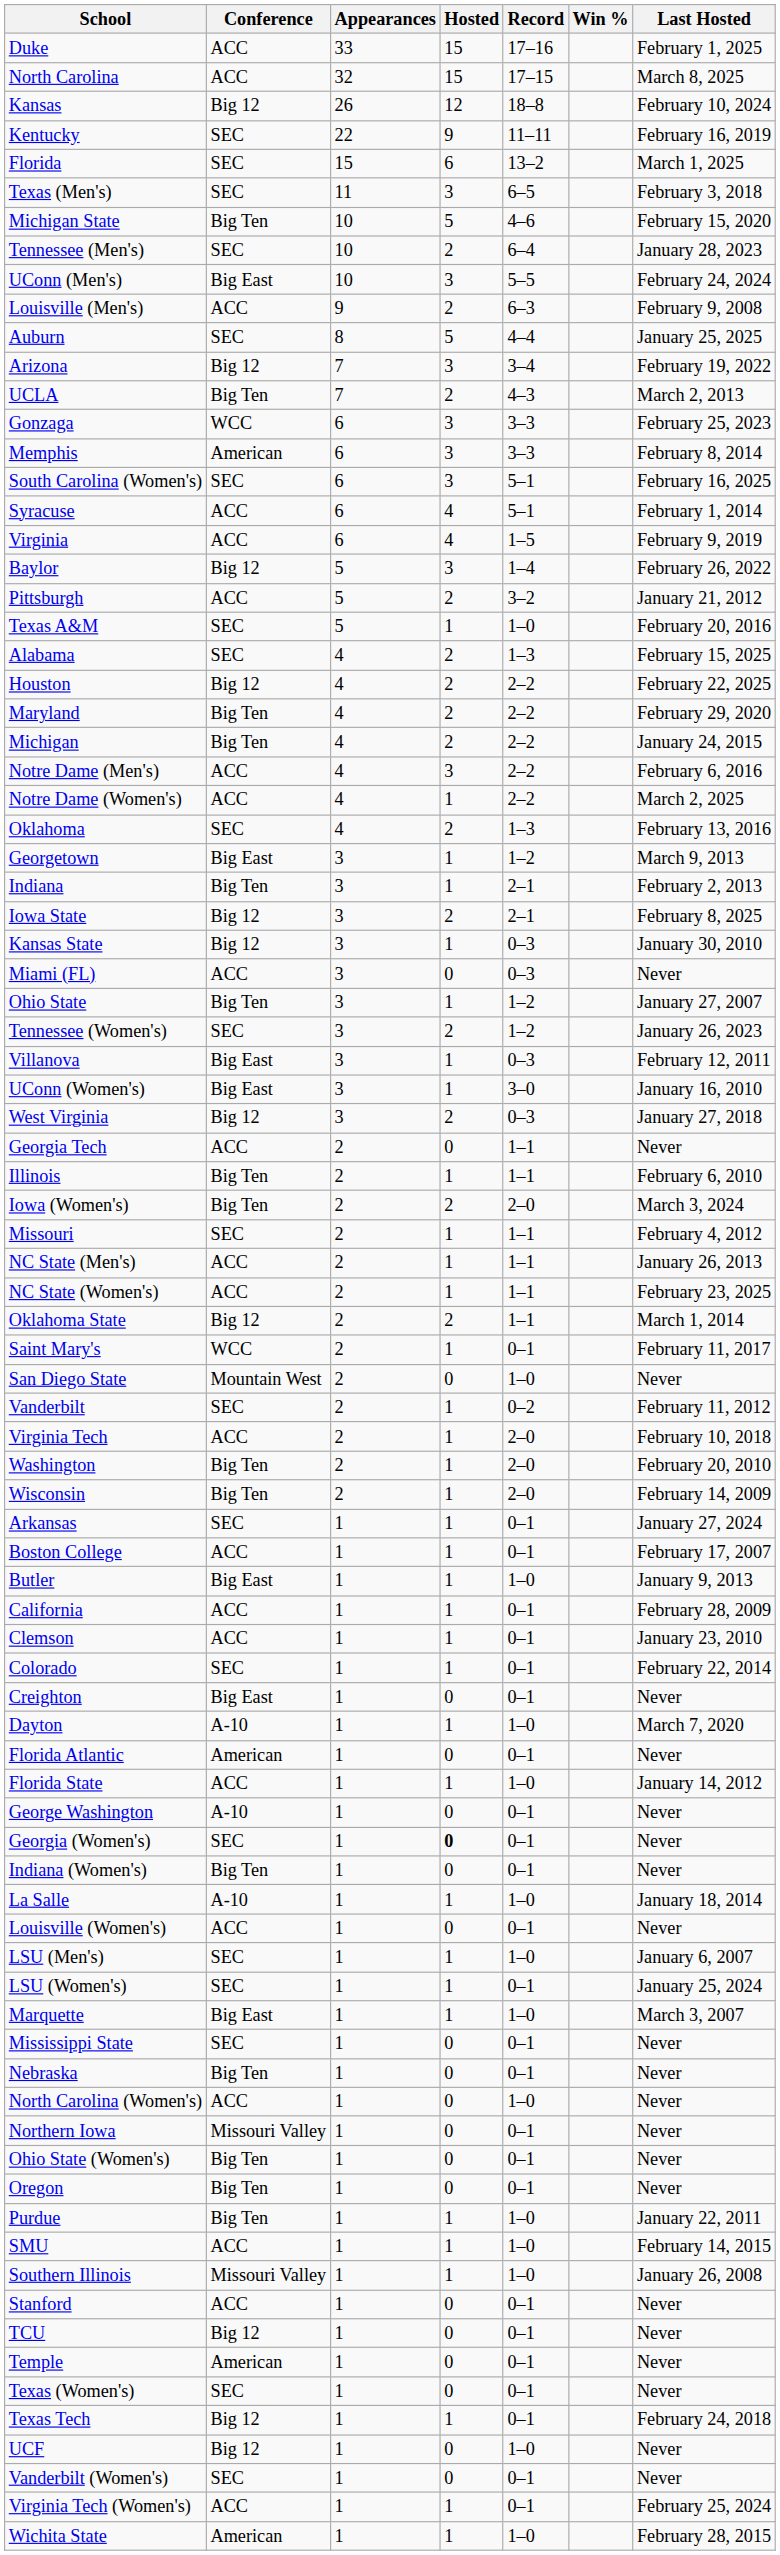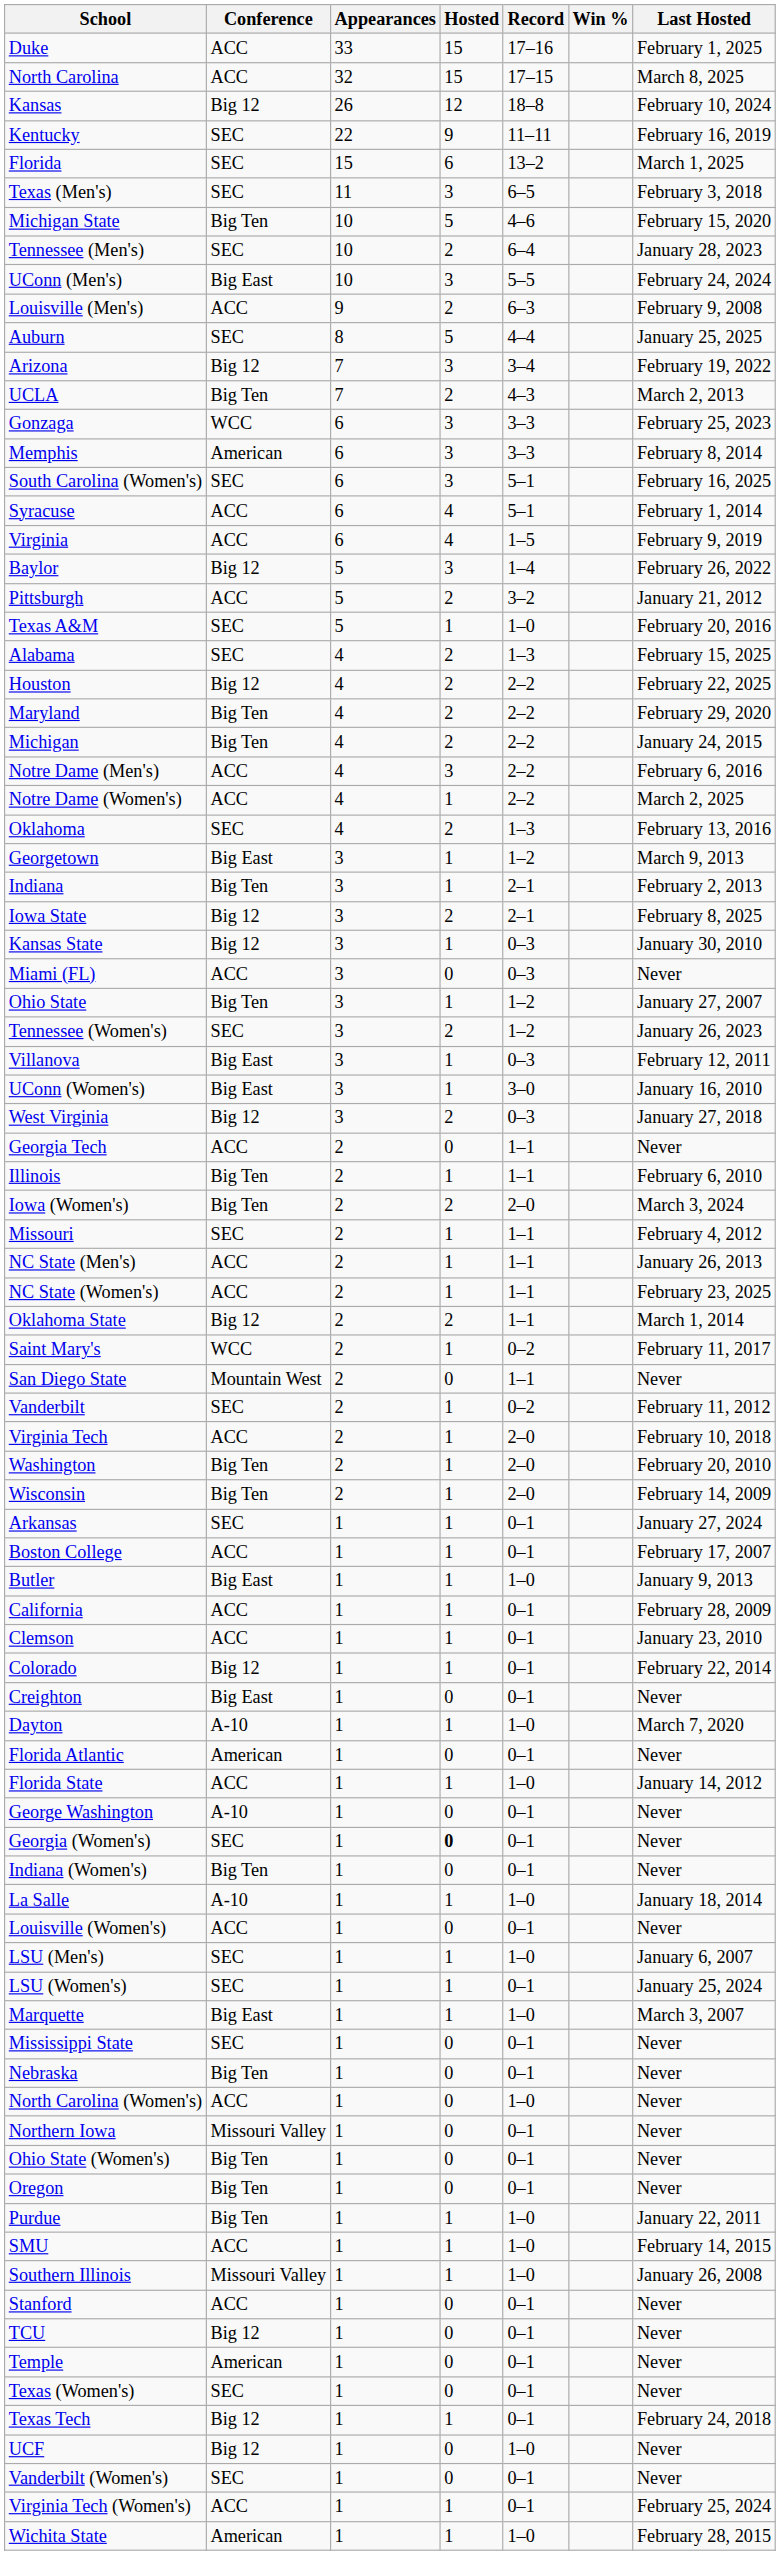 <table class="wikitable sortable">
 <tr>
 <th>School</th>
 <th>Conference</th>
 <th>Appearances</th>
 <th>Hosted</th>
 <th>Record</th>
 <th>Win %</th>
 <th>Last Hosted</th>
 </tr>
 <tr>
 <td><a href='#'>Duke</a></td>
 <td>ACC</td>
 <td>33</td>
 <td>15</td>
 <td>17–16</td>
 <td></td>
 <td>February 1, 2025</td>
 </tr>
 <tr>
 <td><a href='#'>North Carolina</a></td>
 <td>ACC</td>
 <td>32</td>
 <td>15</td>
 <td>17–15</td>
 <td></td>
 <td>March 8, 2025</td>
 </tr>
 <tr>
 <td><a href='#'>Kansas</a></td>
 <td>Big 12</td>
 <td>26</td>
 <td>12</td>
 <td>18–8</td>
 <td></td>
 <td>February 10, 2024</td>
 </tr>
 <tr>
 <td><a href='#'>Kentucky</a></td>
 <td>SEC</td>
 <td>22</td>
 <td>9</td>
 <td>11–11</td>
 <td></td>
 <td>February 16, 2019</td>
 </tr>
 <tr>
 <td><a href='#'>Florida</a></td>
 <td>SEC</td>
 <td>15</td>
 <td>6</td>
 <td>13–2</td>
 <td></td>
 <td>March 1, 2025</td>
 </tr>
 <tr>
 <td><a href='#'>Texas</a> (Men's)</td>
 <td>SEC</td>
 <td>11</td>
 <td>3</td>
 <td>6–5</td>
 <td></td>
 <td>February 3, 2018</td>
 </tr>
 <tr>
 <td><a href='#'>Michigan State</a></td>
 <td>Big Ten</td>
 <td>10</td>
 <td>5</td>
 <td>4–6</td>
 <td></td>
 <td>February 15, 2020</td>
 </tr>
 <tr>
 <td><a href='#'>Tennessee</a> (Men's)</td>
 <td>SEC</td>
 <td>10</td>
 <td>2</td>
 <td>6–4</td>
 <td></td>
 <td>January 28, 2023</td>
 </tr>
 <tr>
 <td><a href='#'>UConn</a> (Men's)</td>
 <td>Big East</td>
 <td>10</td>
 <td>3</td>
 <td>5–5</td>
 <td></td>
 <td>February 24, 2024</td>
 </tr>
 <tr>
 <td><a href='#'>Louisville</a> (Men's)</td>
 <td>ACC</td>
 <td>9</td>
 <td>2</td>
 <td>6–3</td>
 <td></td>
 <td>February 9, 2008</td>
 </tr>
 <tr>
 <td><a href='#'>Auburn</a></td>
 <td>SEC</td>
 <td>8</td>
 <td>5</td>
 <td>4–4</td>
 <td></td>
 <td>January 25, 2025</td>
 </tr>
 <tr>
 <td><a href='#'>Arizona</a></td>
 <td>Big 12</td>
 <td>7</td>
 <td>3</td>
 <td>3–4</td>
 <td></td>
 <td>February 19, 2022</td>
 </tr>
 <tr>
 <td><a href='#'>UCLA</a></td>
 <td>Big Ten</td>
 <td>7</td>
 <td>2</td>
 <td>4–3</td>
 <td></td>
 <td>March 2, 2013</td>
 </tr>
 <tr>
 <td><a href='#'>Gonzaga</a></td>
 <td>WCC</td>
 <td>6</td>
 <td>3</td>
 <td>3–3</td>
 <td></td>
 <td>February 25, 2023</td>
 </tr>
 <tr>
 <td><a href='#'>Memphis</a></td>
 <td>American</td>
 <td>6</td>
 <td>3</td>
 <td>3–3</td>
 <td></td>
 <td>February 8, 2014</td>
 </tr>
 <tr>
 <td><a href='#'>South Carolina</a> (Women's)</td>
 <td>SEC</td>
 <td>6</td>
 <td>3</td>
 <td>5–1</td>
 <td></td>
 <td>February 16, 2025</td>
 </tr>
 <tr>
 <td><a href='#'>Syracuse</a></td>
 <td>ACC</td>
 <td>6</td>
 <td>4</td>
 <td>5–1</td>
 <td></td>
 <td>February 1, 2014</td>
 </tr>
 <tr>
 <td><a href='#'>Virginia</a></td>
 <td>ACC</td>
 <td>6</td>
 <td>4</td>
 <td>1–5</td>
 <td></td>
 <td>February 9, 2019</td>
 </tr>
 <tr>
 <td><a href='#'>Baylor</a></td>
 <td>Big 12</td>
 <td>5</td>
 <td>3</td>
 <td>1–4</td>
 <td></td>
 <td>February 26, 2022</td>
 </tr>
 <tr>
 <td><a href='#'>Pittsburgh</a></td>
 <td>ACC</td>
 <td>5</td>
 <td>2</td>
 <td>3–2</td>
 <td></td>
 <td>January 21, 2012</td>
 </tr>
 <tr>
 <td><a href='#'>Texas A&M</a></td>
 <td>SEC</td>
 <td>5</td>
 <td>1</td>
 <td>1–0</td>
 <td></td>
 <td>February 20, 2016</td>
 </tr>
 <tr>
 <td><a href='#'>Alabama</a></td>
 <td>SEC</td>
 <td>4</td>
 <td>2</td>
 <td>1–3</td>
 <td></td>
 <td>February 15, 2025</td>
 </tr>
 <tr>
 <td><a href='#'>Houston</a></td>
 <td>Big 12</td>
 <td>4</td>
 <td>2</td>
 <td>2–2</td>
 <td></td>
 <td>February 22, 2025</td>
 </tr>
 <tr>
 <td><a href='#'>Maryland</a></td>
 <td>Big Ten</td>
 <td>4</td>
 <td>2</td>
 <td>2–2</td>
 <td></td>
 <td>February 29, 2020</td>
 </tr>
 <tr>
 <td><a href='#'>Michigan</a></td>
 <td>Big Ten</td>
 <td>4</td>
 <td>2</td>
 <td>2–2</td>
 <td></td>
 <td>January 24, 2015</td>
 </tr>
 <tr>
 <td><a href='#'>Notre Dame</a> (Men's)</td>
 <td>ACC</td>
 <td>4</td>
 <td>3</td>
 <td>2–2</td>
 <td></td>
 <td>February 6, 2016</td>
 </tr>
 <tr>
 <td><a href='#'>Notre Dame</a> (Women's)</td>
 <td>ACC</td>
 <td>4</td>
 <td>1</td>
 <td>2–2</td>
 <td></td>
 <td>March 2, 2025</td>
 </tr>
 <tr>
 <td><a href='#'>Oklahoma</a></td>
 <td>SEC</td>
 <td>4</td>
 <td>2</td>
 <td>1–3</td>
 <td></td>
 <td>February 13, 2016</td>
 </tr>
 <tr>
 <td><a href='#'>Georgetown</a></td>
 <td>Big East</td>
 <td>3</td>
 <td>1</td>
 <td>1–2</td>
 <td></td>
 <td>March 9, 2013</td>
 </tr>
 <tr>
 <td><a href='#'>Indiana</a></td>
 <td>Big Ten</td>
 <td>3</td>
 <td>1</td>
 <td>2–1</td>
 <td></td>
 <td>February 2, 2013</td>
 </tr>
 <tr>
 <td><a href='#'>Iowa State</a></td>
 <td>Big 12</td>
 <td>3</td>
 <td>2</td>
 <td>2–1</td>
 <td></td>
 <td>February 8, 2025</td>
 </tr>
 <tr>
 <td><a href='#'>Kansas State</a></td>
 <td>Big 12</td>
 <td>3</td>
 <td>1</td>
 <td>0–3</td>
 <td></td>
 <td>January 30, 2010</td>
 </tr>
 <tr>
 <td><a href='#'>Miami (FL)</a></td>
 <td>ACC</td>
 <td>3</td>
 <td>0</td>
 <td>0–3</td>
 <td></td>
 <td>Never</td>
 </tr>
 <tr>
 <td><a href='#'>Ohio State</a></td>
 <td>Big Ten</td>
 <td>3</td>
 <td>1</td>
 <td>1–2</td>
 <td></td>
 <td>January 27, 2007</td>
 </tr>
 <tr>
 <td><a href='#'>Tennessee</a> (Women's)</td>
 <td>SEC</td>
 <td>3</td>
 <td>2</td>
 <td>1–2</td>
 <td></td>
 <td>January 26, 2023</td>
 </tr>
 <tr>
 <td><a href='#'>Villanova</a></td>
 <td>Big East</td>
 <td>3</td>
 <td>1</td>
 <td>0–3</td>
 <td></td>
 <td>February 12, 2011</td>
 </tr>
 <tr>
 <td><a href='#'>UConn</a> (Women's)</td>
 <td>Big East</td>
 <td>3</td>
 <td>1</td>
 <td>3–0</td>
 <td></td>
 <td>January 16, 2010</td>
 </tr>
 <tr>
 <td><a href='#'>West Virginia</a></td>
 <td>Big 12</td>
 <td>3</td>
 <td>2</td>
 <td>0–3</td>
 <td></td>
 <td>January 27, 2018</td>
 </tr>
 <tr>
 <td><a href='#'>Georgia Tech</a></td>
 <td>ACC</td>
 <td>2</td>
 <td>0</td>
 <td>1–1</td>
 <td></td>
 <td>Never</td>
 </tr>
 <tr>
 <td><a href='#'>Illinois</a></td>
 <td>Big Ten</td>
 <td>2</td>
 <td>1</td>
 <td>1–1</td>
 <td></td>
 <td>February 6, 2010</td>
 </tr>
 <tr>
 <td><a href='#'>Iowa</a> (Women's)</td>
 <td>Big Ten</td>
 <td>2</td>
 <td>2</td>
 <td>2–0</td>
 <td></td>
 <td>March 3, 2024</td>
 </tr>
 <tr>
 <td><a href='#'>Missouri</a></td>
 <td>SEC</td>
 <td>2</td>
 <td>1</td>
 <td>1–1</td>
 <td></td>
 <td>February 4, 2012</td>
 </tr>
 <tr>
 <td><a href='#'>NC State</a> (Men's)</td>
 <td>ACC</td>
 <td>2</td>
 <td>1</td>
 <td>1–1</td>
 <td></td>
 <td>January 26, 2013</td>
 </tr>
 <tr>
 <td><a href='#'>NC State</a> (Women's)</td>
 <td>ACC</td>
 <td>2</td>
 <td>1</td>
 <td>1–1</td>
 <td></td>
 <td>February 23, 2025</td>
 </tr>
 <tr>
 <td><a href='#'>Oklahoma State</a></td>
 <td>Big 12</td>
 <td>2</td>
 <td>2</td>
 <td>1–1</td>
 <td></td>
 <td>March 1, 2014</td>
 </tr>
 <tr>
 <td><a href='#'>Saint Mary's</a></td>
 <td>WCC</td>
 <td>2</td>
 <td>1</td>
-<td>0–1</td>
+<td>0–2</td>
 <td></td>
 <td>February 11, 2017</td>
 </tr>
 <tr>
 <td><a href='#'>San Diego State</a></td>
 <td>Mountain West</td>
 <td>2</td>
 <td>0</td>
-<td>1–0</td>
+<td>1–1</td>
 <td></td>
 <td>Never</td>
 </tr>
 <tr>
 <td><a href='#'>Vanderbilt</a></td>
 <td>SEC</td>
 <td>2</td>
 <td>1</td>
 <td>0–2</td>
 <td></td>
 <td>February 11, 2012</td>
 </tr>
 <tr>
 <td><a href='#'>Virginia Tech</a></td>
 <td>ACC</td>
 <td>2</td>
 <td>1</td>
 <td>2–0</td>
 <td></td>
 <td>February 10, 2018</td>
 </tr>
 <tr>
 <td><a href='#'>Washington</a></td>
 <td>Big Ten</td>
 <td>2</td>
 <td>1</td>
 <td>2–0</td>
 <td></td>
 <td>February 20, 2010</td>
 </tr>
 <tr>
 <td><a href='#'>Wisconsin</a></td>
 <td>Big Ten</td>
 <td>2</td>
 <td>1</td>
 <td>2–0</td>
 <td></td>
 <td>February 14, 2009</td>
 </tr>
 <tr>
 <td><a href='#'>Arkansas</a></td>
 <td>SEC</td>
 <td>1</td>
 <td>1</td>
 <td>0–1</td>
 <td></td>
 <td>January 27, 2024</td>
 </tr>
 <tr>
 <td><a href='#'>Boston College</a></td>
 <td>ACC</td>
 <td>1</td>
 <td>1</td>
 <td>0–1</td>
 <td></td>
 <td>February 17, 2007</td>
 </tr>
 <tr>
 <td><a href='#'>Butler</a></td>
 <td>Big East</td>
 <td>1</td>
 <td>1</td>
 <td>1–0</td>
 <td></td>
 <td>January 9, 2013</td>
 </tr>
 <tr>
 <td><a href='#'>California</a></td>
 <td>ACC</td>
 <td>1</td>
 <td>1</td>
 <td>0–1</td>
 <td></td>
 <td>February 28, 2009</td>
 </tr>
 <tr>
 <td><a href='#'>Clemson</a></td>
 <td>ACC</td>
 <td>1</td>
 <td>1</td>
 <td>0–1</td>
 <td></td>
 <td>January 23, 2010</td>
 </tr>
 <tr>
 <td><a href='#'>Colorado</a></td>
-<td>SEC</td>
+<td>Big 12</td>
 <td>1</td>
 <td>1</td>
 <td>0–1</td>
 <td></td>
 <td>February 22, 2014</td>
 </tr>
 <tr>
 <td><a href='#'>Creighton</a></td>
 <td>Big East</td>
 <td>1</td>
 <td>0</td>
 <td>0–1</td>
 <td></td>
 <td>Never</td>
 </tr>
 <tr>
 <td><a href='#'>Dayton</a></td>
 <td>A-10</td>
 <td>1</td>
 <td>1</td>
 <td>1–0</td>
 <td></td>
 <td>March 7, 2020</td>
 </tr>
 <tr>
 <td><a href='#'>Florida Atlantic</a></td>
 <td>American</td>
 <td>1</td>
 <td>0</td>
 <td>0–1</td>
 <td></td>
 <td>Never</td>
 </tr>
 <tr>
 <td><a href='#'>Florida State</a></td>
 <td>ACC</td>
 <td>1</td>
 <td>1</td>
 <td>1–0</td>
 <td></td>
 <td>January 14, 2012</td>
 </tr>
 <tr>
 <td><a href='#'>George Washington</a></td>
 <td>A-10</td>
 <td>1</td>
 <td>0</td>
 <td>0–1</td>
 <td></td>
 <td>Never</td>
 </tr>
 <tr>
 <td><a href='#'>Georgia</a> (Women's)</td>
 <td>SEC</td>
 <td>1</td>
 <td><strong>0</strong></td>
 <td>0–1</td>
 <td></td>
 <td>Never</td>
 </tr>
 <tr>
 <td><a href='#'>Indiana</a> (Women's)</td>
 <td>Big Ten</td>
 <td>1</td>
 <td>0</td>
 <td>0–1</td>
 <td></td>
 <td>Never</td>
 </tr>
 <tr>
 <td><a href='#'>La Salle</a></td>
 <td>A-10</td>
 <td>1</td>
 <td>1</td>
 <td>1–0</td>
 <td></td>
 <td>January 18, 2014</td>
 </tr>
 <tr>
 <td><a href='#'>Louisville</a> (Women's)</td>
 <td>ACC</td>
 <td>1</td>
 <td>0</td>
 <td>0–1</td>
 <td></td>
 <td>Never</td>
 </tr>
 <tr>
 <td><a href='#'>LSU</a> (Men's)</td>
 <td>SEC</td>
 <td>1</td>
 <td>1</td>
 <td>1–0</td>
 <td></td>
 <td>January 6, 2007</td>
 </tr>
 <tr>
 <td><a href='#'>LSU</a> (Women's)</td>
 <td>SEC</td>
 <td>1</td>
 <td>1</td>
 <td>0–1</td>
 <td></td>
 <td>January 25, 2024</td>
 </tr>
 <tr>
 <td><a href='#'>Marquette</a></td>
 <td>Big East</td>
 <td>1</td>
 <td>1</td>
 <td>1–0</td>
 <td></td>
 <td>March 3, 2007</td>
 </tr>
 <tr>
 <td><a href='#'>Mississippi State</a></td>
 <td>SEC</td>
 <td>1</td>
 <td>0</td>
 <td>0–1</td>
 <td></td>
 <td>Never</td>
 </tr>
 <tr>
 <td><a href='#'>Nebraska</a></td>
 <td>Big Ten</td>
 <td>1</td>
 <td>0</td>
 <td>0–1</td>
 <td></td>
 <td>Never</td>
 </tr>
 <tr>
 <td><a href='#'>North Carolina</a> (Women's)</td>
 <td>ACC</td>
 <td>1</td>
 <td>0</td>
 <td>1–0</td>
 <td></td>
 <td>Never</td>
 </tr>
 <tr>
 <td><a href='#'>Northern Iowa</a></td>
 <td>Missouri Valley</td>
 <td>1</td>
 <td>0</td>
 <td>0–1</td>
 <td></td>
 <td>Never</td>
 </tr>
 <tr>
 <td><a href='#'>Ohio State</a> (Women's)</td>
 <td>Big Ten</td>
 <td>1</td>
 <td>0</td>
 <td>0–1</td>
 <td></td>
 <td>Never</td>
 </tr>
 <tr>
 <td><a href='#'>Oregon</a></td>
 <td>Big Ten</td>
 <td>1</td>
 <td>0</td>
 <td>0–1</td>
 <td></td>
 <td>Never</td>
 </tr>
 <tr>
 <td><a href='#'>Purdue</a></td>
 <td>Big Ten</td>
 <td>1</td>
 <td>1</td>
 <td>1–0</td>
 <td></td>
 <td>January 22, 2011</td>
 </tr>
 <tr>
 <td><a href='#'>SMU</a></td>
 <td>ACC</td>
 <td>1</td>
 <td>1</td>
 <td>1–0</td>
 <td></td>
 <td>February 14, 2015</td>
 </tr>
 <tr>
 <td><a href='#'>Southern Illinois</a></td>
 <td>Missouri Valley</td>
 <td>1</td>
 <td>1</td>
 <td>1–0</td>
 <td></td>
 <td>January 26, 2008</td>
 </tr>
 <tr>
 <td><a href='#'>Stanford</a></td>
 <td>ACC</td>
 <td>1</td>
 <td>0</td>
 <td>0–1</td>
 <td></td>
 <td>Never</td>
 </tr>
 <tr>
 <td><a href='#'>TCU</a></td>
 <td>Big 12</td>
 <td>1</td>
 <td>0</td>
 <td>0–1</td>
 <td></td>
 <td>Never</td>
 </tr>
 <tr>
 <td><a href='#'>Temple</a></td>
 <td>American</td>
 <td>1</td>
 <td>0</td>
 <td>0–1</td>
 <td></td>
 <td>Never</td>
 </tr>
 <tr>
 <td><a href='#'>Texas</a> (Women's)</td>
 <td>SEC</td>
 <td>1</td>
 <td>0</td>
 <td>0–1</td>
 <td></td>
 <td>Never</td>
 </tr>
 <tr>
 <td><a href='#'>Texas Tech</a></td>
 <td>Big 12</td>
 <td>1</td>
 <td>1</td>
 <td>0–1</td>
 <td></td>
 <td>February 24, 2018</td>
 </tr>
 <tr>
 <td><a href='#'>UCF</a></td>
 <td>Big 12</td>
 <td>1</td>
 <td>0</td>
 <td>1–0</td>
 <td></td>
 <td>Never</td>
 </tr>
 <tr>
 <td><a href='#'>Vanderbilt</a> (Women's)</td>
 <td>SEC</td>
 <td>1</td>
 <td>0</td>
 <td>0–1</td>
 <td></td>
 <td>Never</td>
 </tr>
 <tr>
 <td><a href='#'>Virginia Tech</a> (Women's)</td>
 <td>ACC</td>
 <td>1</td>
 <td>1</td>
 <td>0–1</td>
 <td></td>
 <td>February 25, 2024</td>
 </tr>
 <tr>
 <td><a href='#'>Wichita State</a></td>
 <td>American</td>
 <td>1</td>
 <td>1</td>
 <td>1–0</td>
 <td></td>
 <td>February 28, 2015</td>
 </tr>
 </table>
